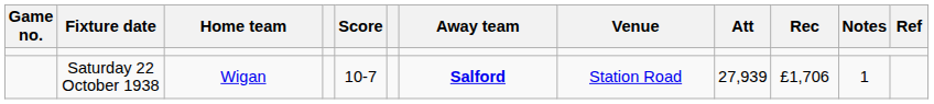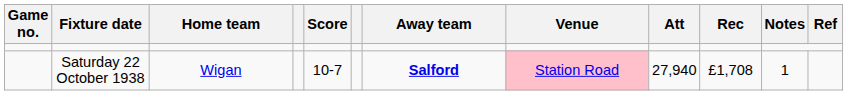 <table class="wikitable" style="text-align:center;">
 <tr>
 <th width=20 abbr="No">Game no.</th>
 <th width=100 abbr="Date">Fixture date</th>
 <th width=150 abbr="Home team">Home team</th>
 <th width=5 abbr="space"></th>
 <th width=20 abbr="Score">Score</th>
 <th width=5 abbr="space"></th>
 <th width=150 abbr="Away team">Away team</th>
 <th width=150 abbr="Venue">Venue</th>
 <th width=45 abbr="Att">Att</th>
 <th width=60 abbr="Rec">Rec</th>
 <th width=20 abbr="Notes">Notes</th>
 <th width=30 abbr="Ref">Ref</th>
 </tr>
 <tr>
 <td></td>
 <td></td>
 <td></td>
 <td></td>
 <td></td>
 <td></td>
 <td></td>
 <td></td>
 <td></td>
 <td></td>
 </tr>
 <tr>
 <td></td>
 <td>Saturday 22 October 1938</td>
 <td><a href='#'>Wigan</a></td>
 <td></td>
 <td>10-7</td>
 <td></td>
 <td><strong><a href='#'>Salford</a></strong></td>
-<td><a href='#'>Station Road</a></td>
-<td>27,939</td>
-<td>£1,706</td>
+<td style="background: pink;"><a href='#'>Station Road</a></td>
+<td>27,940</td>
+<td>£1,708</td>
 <td>1</td>
 <td></td>
 </tr>
 </table>
